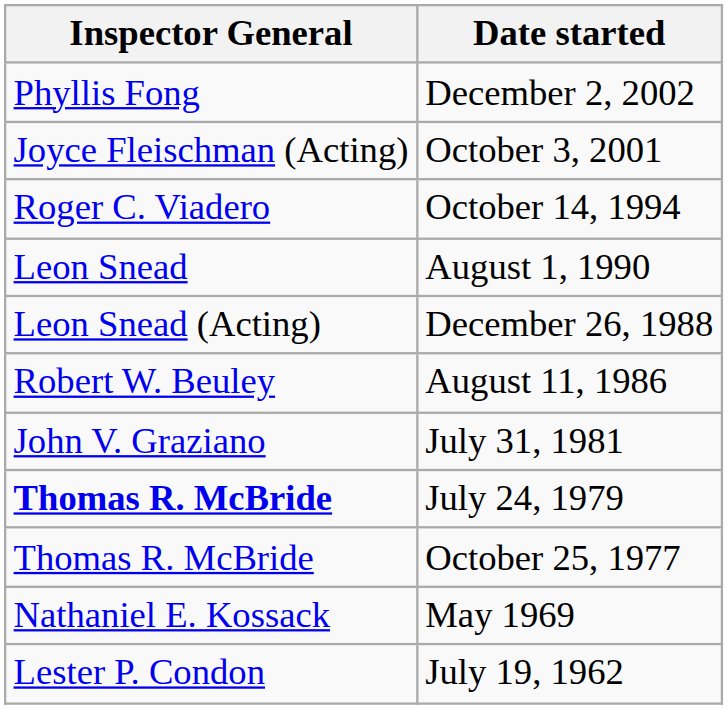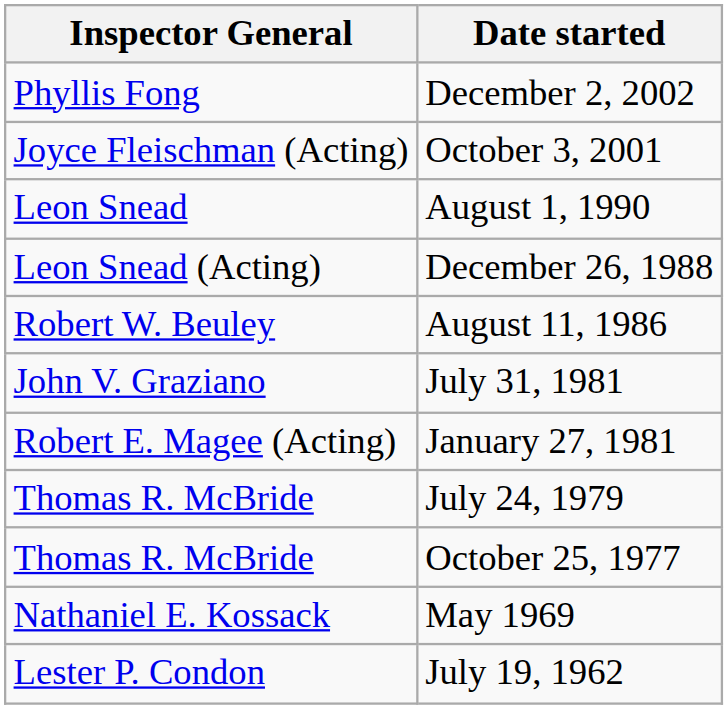 <table class="wikitable">
 <tr>
 <th>Inspector General</th>
 <th>Date started</th>
 </tr>
 <tr>
 <td><a href='#'>Phyllis Fong</a></td>
 <td>December 2, 2002</td>
 </tr>
 <tr>
 <td><a href='#'>Joyce Fleischman</a> (Acting)</td>
 <td>October 3, 2001</td>
-</tr>
-<tr>
-<td><a href='#'>Roger C. Viadero</a></td>
-<td>October 14, 1994</td>
 </tr>
 <tr>
 <td><a href='#'>Leon Snead</a></td>
 <td>August 1, 1990</td>
 </tr>
 <tr>
 <td><a href='#'>Leon Snead</a> (Acting)</td>
 <td>December 26, 1988</td>
 </tr>
 <tr>
 <td><a href='#'>Robert W. Beuley</a></td>
 <td>August 11, 1986</td>
 </tr>
 <tr>
 <td><a href='#'>John V. Graziano</a></td>
 <td>July 31, 1981</td>
 </tr>
 <tr>
-<td><strong><a href='#'>Thomas R. McBride</a></strong></td>
+<td><a href='#'>Robert E. Magee</a> (Acting)</td>
+<td>January 27, 1981</td>
+</tr>
+<tr>
+<td><a href='#'>Thomas R. McBride</a></td>
 <td>July 24, 1979</td>
 </tr>
 <tr>
 <td><a href='#'>Thomas R. McBride</a></td>
 <td>October 25, 1977</td>
 </tr>
 <tr>
 <td><a href='#'>Nathaniel E. Kossack</a></td>
 <td>May 1969</td>
 </tr>
 <tr>
 <td><a href='#'>Lester P. Condon</a></td>
 <td>July 19, 1962</td>
 </tr>
 </table>
